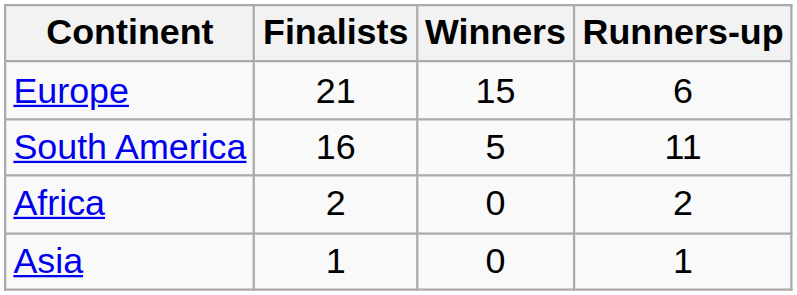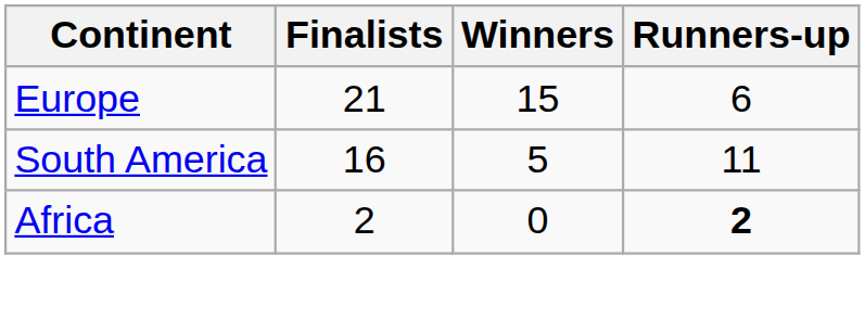 <table class="wikitable plainrowheaders sortable">
 <tr>
 <th scope="col">Continent</th>
 <th scope="col">Finalists</th>
 <th scope="col">Winners</th>
 <th scope="col">Runners-up</th>
 </tr>
 <tr>
 <td scope="col"><a href='#'>Europe</a></td>
 <td align="center">21</td>
 <td align="center">15</td>
 <td align="center">6</td>
 </tr>
 <tr>
 <td scope="col"><a href='#'>South America</a></td>
 <td align="center">16</td>
 <td align="center">5</td>
 <td align="center">11</td>
 </tr>
 <tr>
 <td scope="col"><a href='#'>Africa</a></td>
 <td align="center">2</td>
 <td align="center">0</td>
-<td align="center">2</td>
-</tr>
-<tr>
-<td scope="col"><a href='#'>Asia</a></td>
-<td align="center">1</td>
-<td align="center">0</td>
-<td align="center">1</td>
+<td align="center"><strong>2</strong></td>
 </tr>
 </table>
